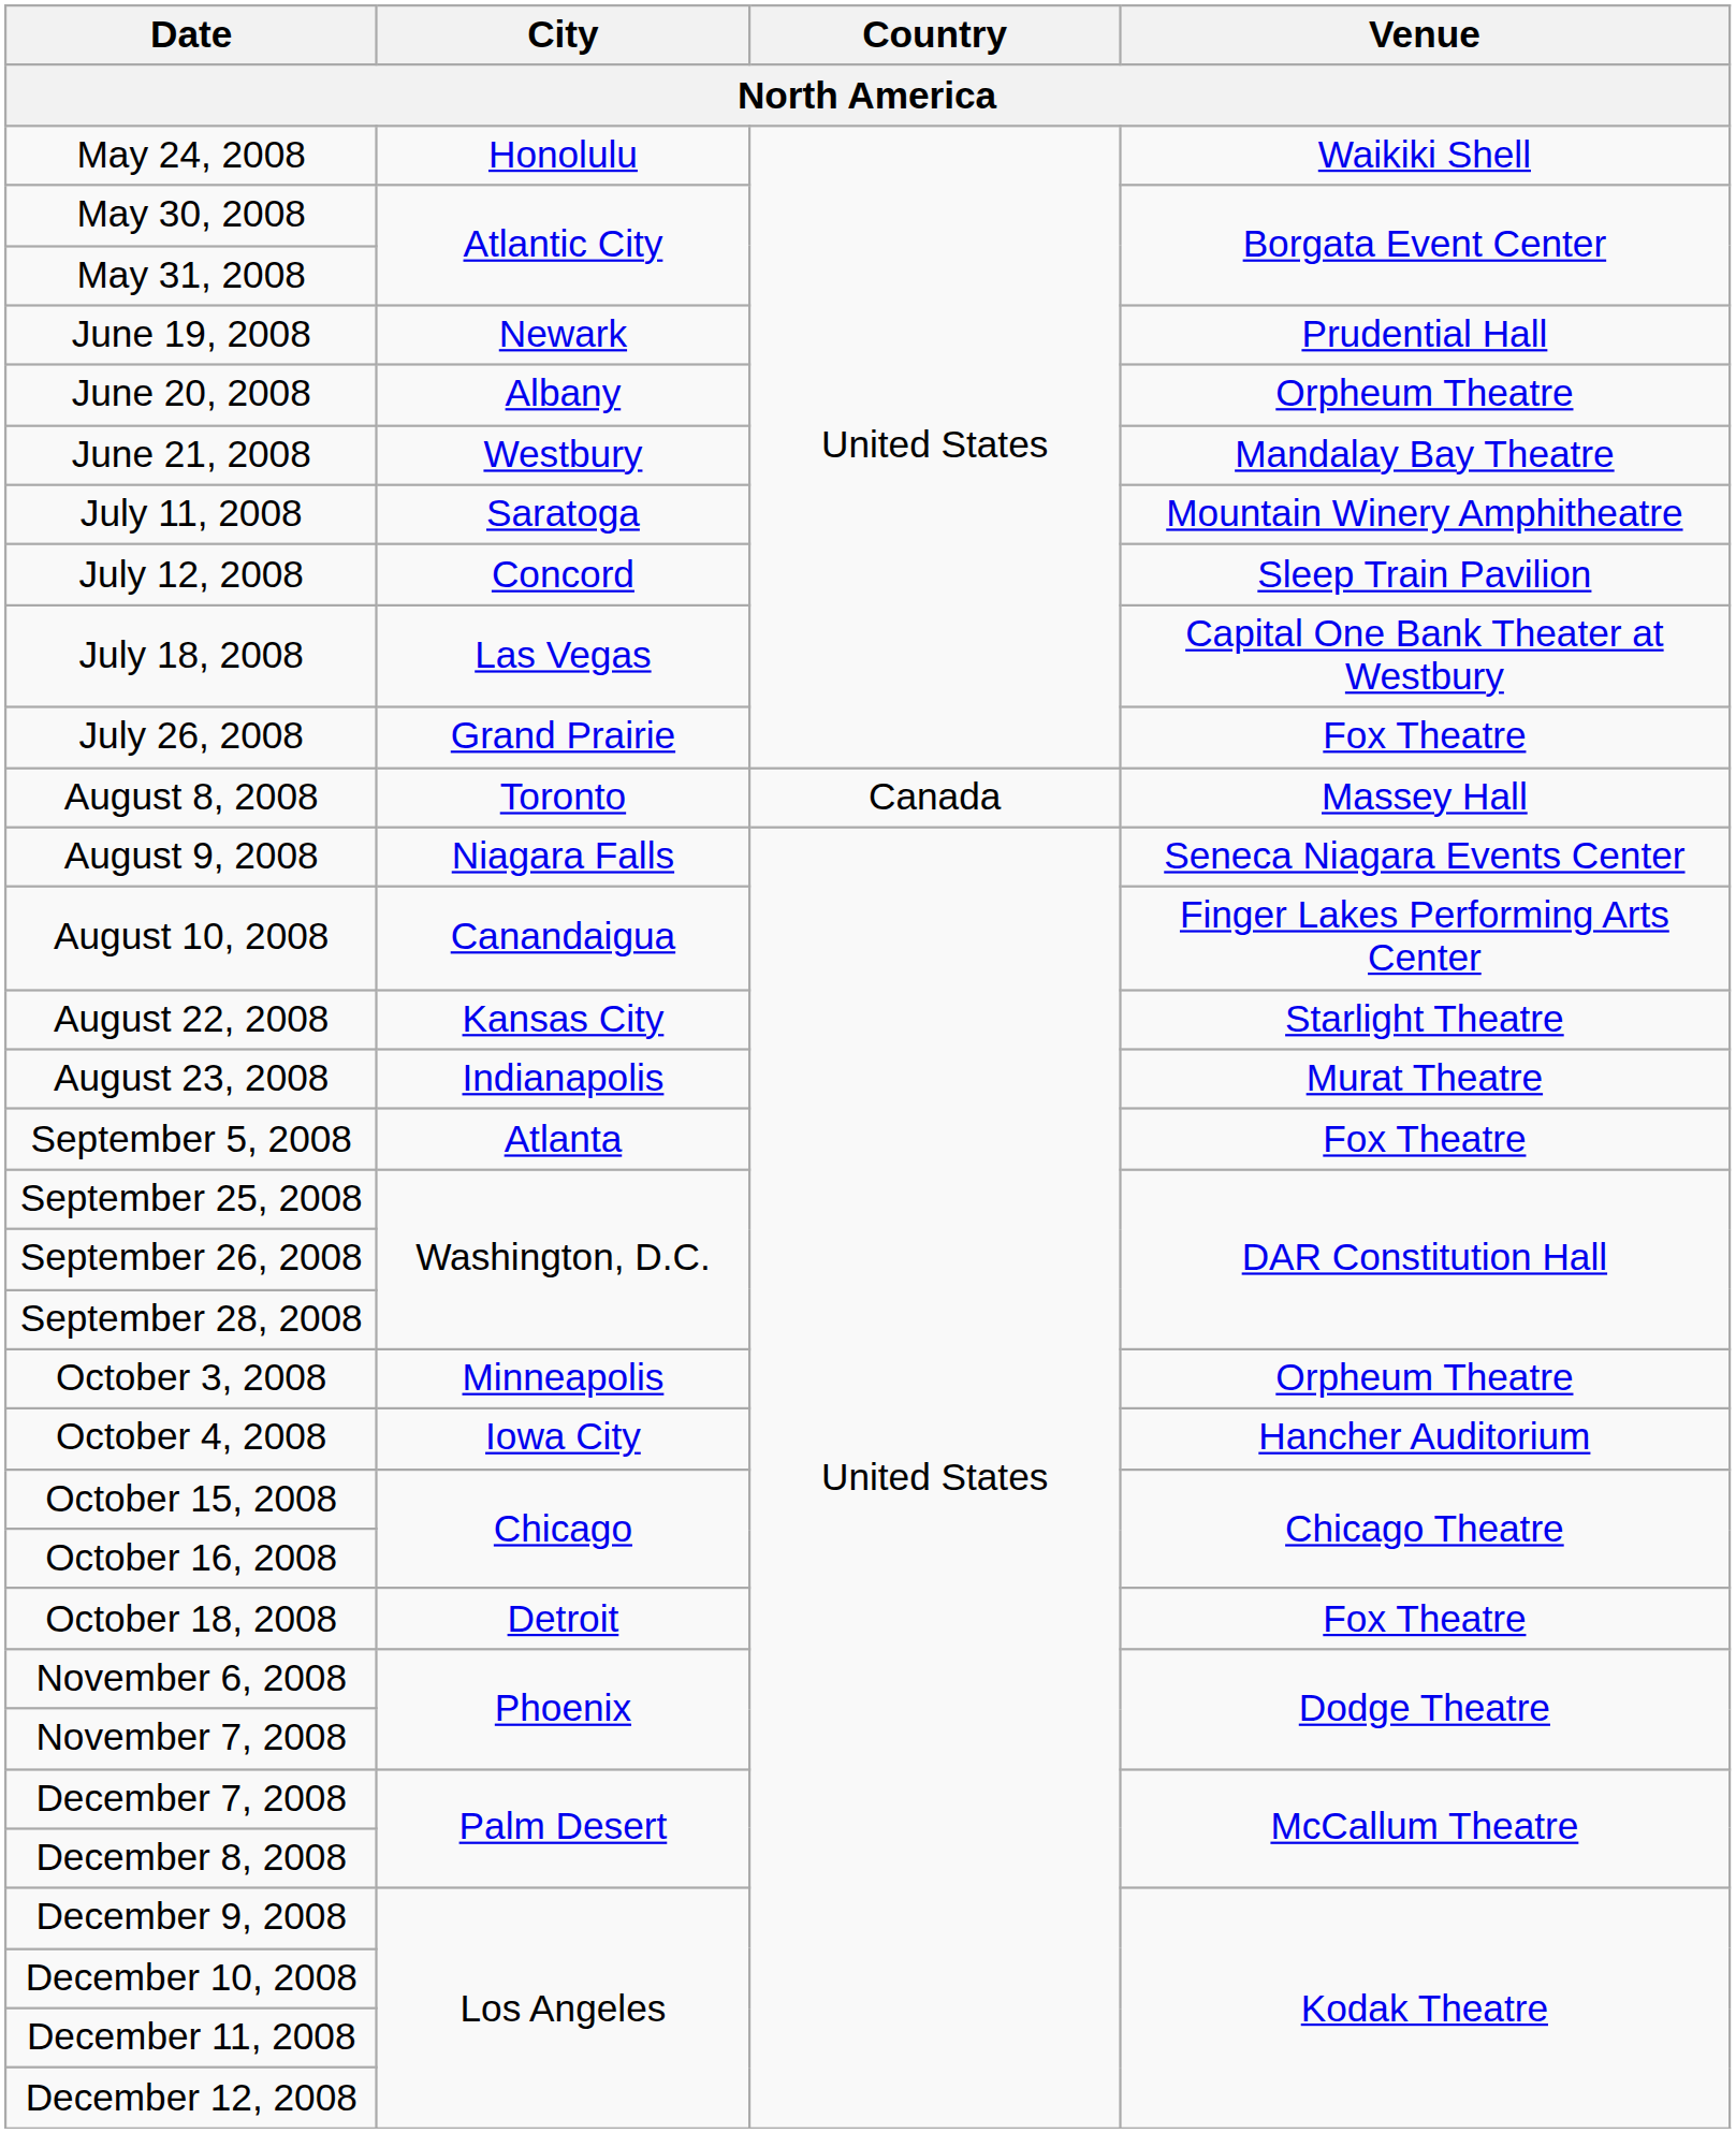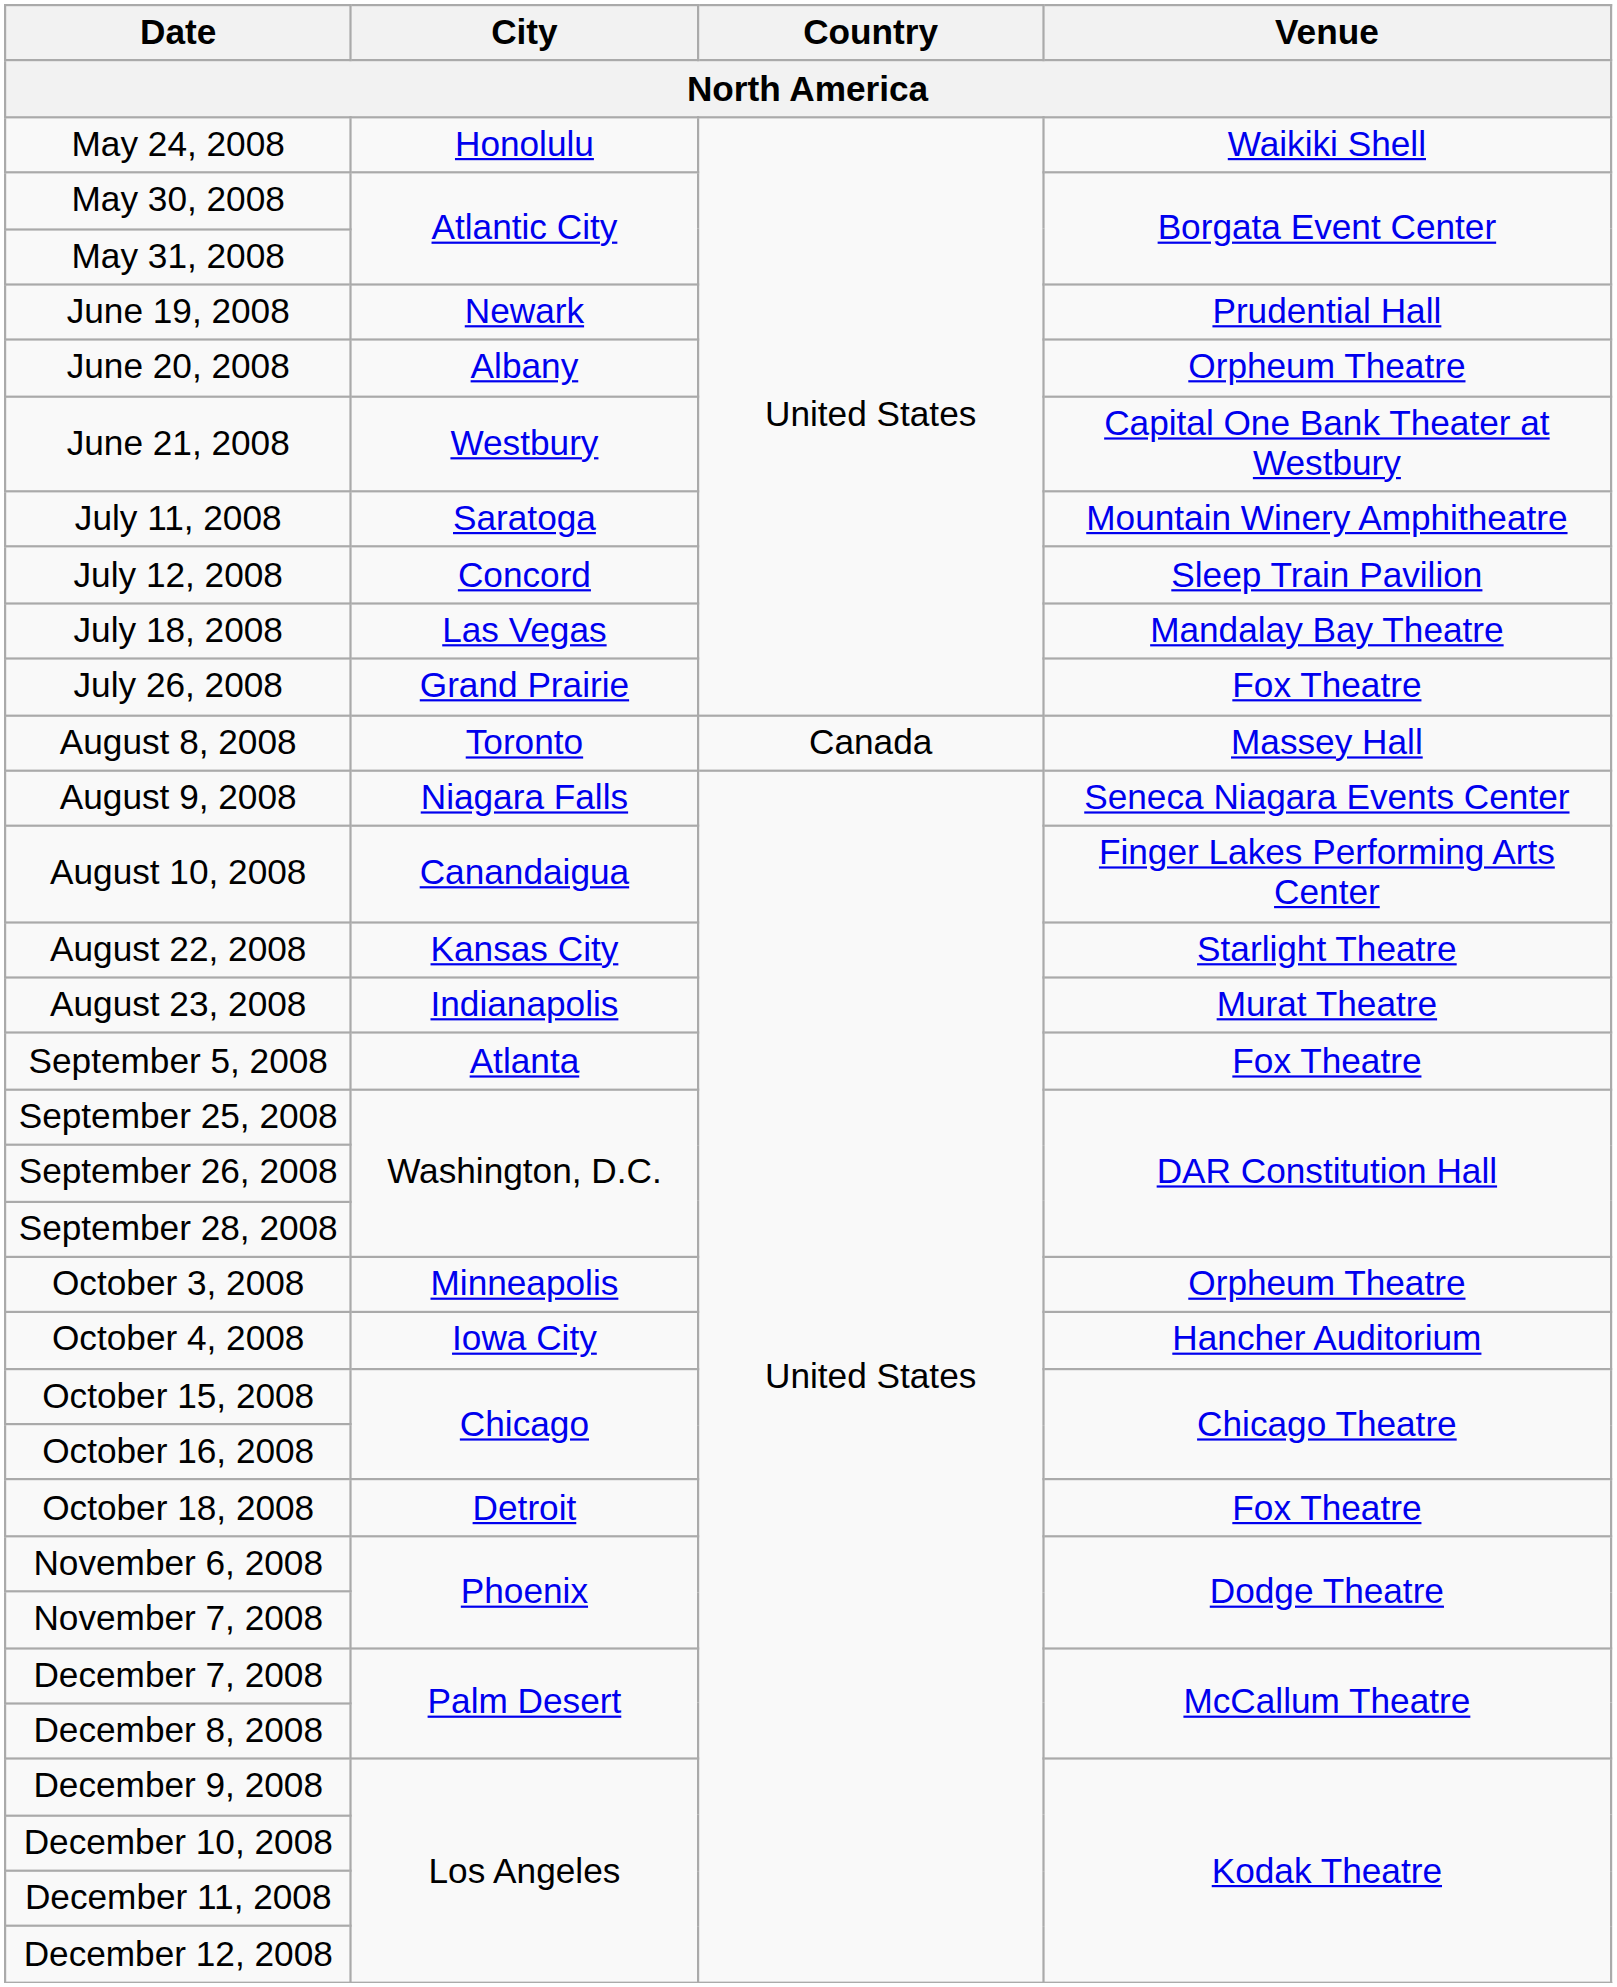 <table class="wikitable" style="text-align:center;">
 <tr>
 <th style="width:150px;">Date</th>
 <th style="width:150px;">City</th>
 <th style="width:150px;">Country</th>
 <th style="width:250px;">Venue</th>
 </tr>
 <tr>
 <th colspan="6">North America</th>
 </tr>
 <tr>
 <td>May 24, 2008</td>
 <td><a href='#'>Honolulu</a></td>
 <td rowspan="10">United States</td>
 <td><a href='#'>Waikiki Shell</a></td>
 </tr>
 <tr>
 <td>May 30, 2008</td>
 <td rowspan="2"><a href='#'>Atlantic City</a></td>
 <td rowspan="2"><a href='#'>Borgata Event Center</a></td>
 </tr>
 <tr>
 <td>May 31, 2008</td>
 </tr>
 <tr>
 <td>June 19, 2008</td>
 <td><a href='#'>Newark</a></td>
 <td><a href='#'>Prudential Hall</a></td>
 </tr>
 <tr>
 <td>June 20, 2008</td>
 <td><a href='#'>Albany</a></td>
 <td><a href='#'>Orpheum Theatre</a></td>
 </tr>
 <tr>
 <td>June 21, 2008</td>
 <td><a href='#'>Westbury</a></td>
-<td><a href='#'>Mandalay Bay Theatre</a></td>
+<td><a href='#'>Capital One Bank Theater at Westbury</a></td>
 </tr>
 <tr>
 <td>July 11, 2008</td>
 <td><a href='#'>Saratoga</a></td>
 <td><a href='#'>Mountain Winery Amphitheatre</a></td>
 </tr>
 <tr>
 <td>July 12, 2008</td>
 <td><a href='#'>Concord</a></td>
 <td><a href='#'>Sleep Train Pavilion</a></td>
 </tr>
 <tr>
 <td>July 18, 2008</td>
 <td><a href='#'>Las Vegas</a></td>
-<td><a href='#'>Capital One Bank Theater at Westbury</a></td>
+<td><a href='#'>Mandalay Bay Theatre</a></td>
 </tr>
 <tr>
 <td>July 26, 2008</td>
 <td><a href='#'>Grand Prairie</a></td>
 <td><a href='#'>Fox Theatre</a></td>
 </tr>
 <tr>
 <td>August 8, 2008</td>
 <td><a href='#'>Toronto</a></td>
 <td>Canada</td>
 <td><a href='#'>Massey Hall</a></td>
 </tr>
 <tr>
 <td>August 9, 2008</td>
 <td><a href='#'>Niagara Falls</a></td>
 <td rowspan="21">United States</td>
 <td><a href='#'>Seneca Niagara Events Center</a></td>
 </tr>
 <tr>
 <td>August 10, 2008</td>
 <td><a href='#'>Canandaigua</a></td>
 <td><a href='#'>Finger Lakes Performing Arts Center</a></td>
 </tr>
 <tr>
 <td>August 22, 2008</td>
 <td><a href='#'>Kansas City</a></td>
 <td><a href='#'>Starlight Theatre</a></td>
 </tr>
 <tr>
 <td>August 23, 2008</td>
 <td><a href='#'>Indianapolis</a></td>
 <td><a href='#'>Murat Theatre</a></td>
 </tr>
 <tr>
 <td>September 5, 2008</td>
 <td><a href='#'>Atlanta</a></td>
 <td><a href='#'>Fox Theatre</a></td>
 </tr>
 <tr>
 <td>September 25, 2008</td>
 <td rowspan="3">Washington, D.C.</td>
 <td rowspan="3"><a href='#'>DAR Constitution Hall</a></td>
 </tr>
 <tr>
 <td>September 26, 2008</td>
 </tr>
 <tr>
 <td>September 28, 2008</td>
 </tr>
 <tr>
 <td>October 3, 2008</td>
 <td><a href='#'>Minneapolis</a></td>
 <td><a href='#'>Orpheum Theatre</a></td>
 </tr>
 <tr>
 <td>October 4, 2008</td>
 <td><a href='#'>Iowa City</a></td>
 <td><a href='#'>Hancher Auditorium</a></td>
 </tr>
 <tr>
 <td>October 15, 2008</td>
 <td rowspan="2"><a href='#'>Chicago</a></td>
 <td rowspan="2"><a href='#'>Chicago Theatre</a></td>
 </tr>
 <tr>
 <td>October 16, 2008</td>
 </tr>
 <tr>
 <td>October 18, 2008</td>
 <td><a href='#'>Detroit</a></td>
 <td><a href='#'>Fox Theatre</a></td>
 </tr>
 <tr>
 <td>November 6, 2008</td>
 <td rowspan="2"><a href='#'>Phoenix</a></td>
 <td rowspan="2"><a href='#'>Dodge Theatre</a></td>
 </tr>
 <tr>
 <td>November 7, 2008</td>
 </tr>
 <tr>
 <td>December 7, 2008</td>
 <td rowspan="2"><a href='#'>Palm Desert</a></td>
 <td rowspan="2"><a href='#'>McCallum Theatre</a></td>
 </tr>
 <tr>
 <td>December 8, 2008</td>
 </tr>
 <tr>
 <td>December 9, 2008</td>
 <td rowspan="4">Los Angeles</td>
 <td rowspan="4"><a href='#'>Kodak Theatre</a></td>
 </tr>
 <tr>
 <td>December 10, 2008</td>
 </tr>
 <tr>
 <td>December 11, 2008</td>
 </tr>
 <tr>
 <td>December 12, 2008</td>
 </tr>
 <tr>
 </tr>
 </table>
